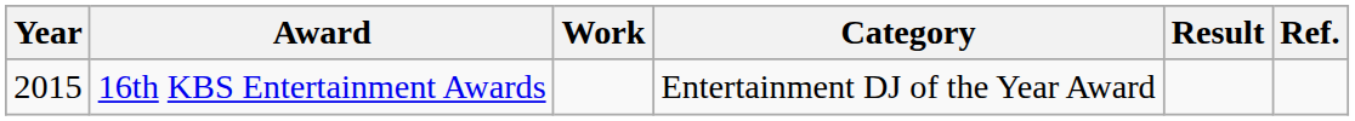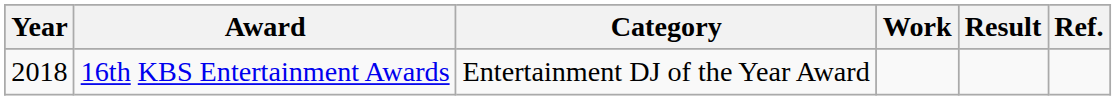 <table class="wikitable">
 <tr>
 <th>Year</th>
 <th>Award</th>
+<th>Category</th>
 <th>Work</th>
-<th>Category</th>
 <th>Result</th>
 <th>Ref.</th>
 </tr>
 <tr>
-<td>2015</td>
+<td>2018</td>
 <td><a href='#'>16th</a> <a href='#'>KBS Entertainment Awards</a></td>
+<td>Entertainment DJ of the Year Award</td>
 <td><em></em></td>
-<td>Entertainment DJ of the Year Award</td>
 <td></td>
 <td></td>
 </tr>
 </table>
